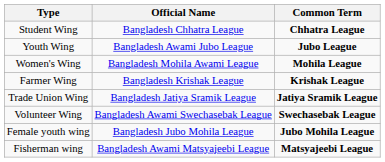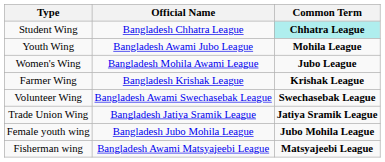 <table class="wikitable" style="text-align:center">
 <tr>
 <th>Type</th>
 <th>Official Name</th>
 <th>Common Term</th>
 </tr>
 <tr>
 <td>Student Wing</td>
 <td><a href='#'>Bangladesh Chhatra League</a></td>
-<td><strong>Chhatra League</strong></td>
+<td style="background: paleturquoise;"><strong>Chhatra League</strong></td>
 </tr>
 <tr>
 <td>Youth Wing</td>
 <td><a href='#'>Bangladesh Awami Jubo League</a></td>
-<td><strong>Jubo League</strong></td>
+<td><strong>Mohila League</strong></td>
 </tr>
 <tr>
 <td>Women's Wing</td>
 <td><a href='#'>Bangladesh Mohila Awami League</a></td>
-<td><strong>Mohila League</strong></td>
+<td><strong>Jubo League</strong></td>
 </tr>
 <tr>
 <td>Farmer Wing</td>
 <td><a href='#'>Bangladesh Krishak League</a></td>
 <td><strong>Krishak League</strong></td>
 </tr>
 <tr>
+<td>Volunteer Wing</td>
+<td><a href='#'>Bangladesh Awami Swechasebak League</a></td>
+<td><strong>Swechasebak League</strong></td>
+</tr>
+<tr>
 <td>Trade Union Wing</td>
 <td><a href='#'>Bangladesh Jatiya Sramik League</a></td>
 <td><strong>Jatiya Sramik League</strong></td>
-</tr>
-<tr>
-<td>Volunteer Wing</td>
-<td><a href='#'>Bangladesh Awami Swechasebak League</a></td>
-<td><strong>Swechasebak League</strong></td>
 </tr>
 <tr>
 <td>Female  youth wing</td>
 <td><a href='#'>Bangladesh Jubo Mohila League</a></td>
 <td><strong>Jubo Mohila League</strong></td>
 </tr>
 <tr>
 <td>Fisherman wing</td>
 <td><a href='#'>Bangladesh Awami Matsyajeebi League</a></td>
 <td><strong>Matsyajeebi League</strong></td>
 </tr>
 </table>
